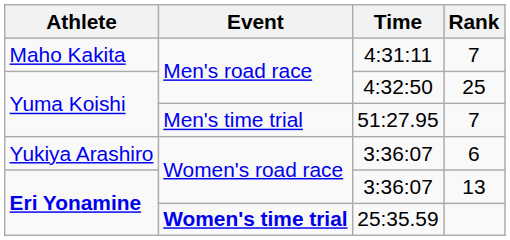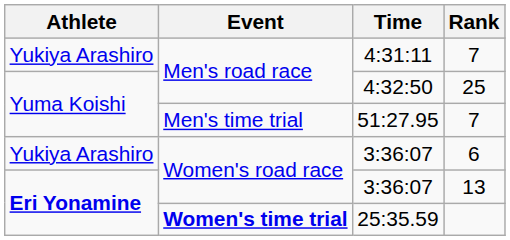 <table class=wikitable style=font-size:90%;text-align:center>
 <tr>
 <th>Athlete</th>
 <th>Event</th>
 <th>Time</th>
 <th>Rank</th>
 </tr>
 <tr align=center>
-<td align=left><a href='#'>Maho Kakita</a></td>
+<td align=left><a href='#'>Yukiya Arashiro</a></td>
 <td align=left rowspan="2"><a href='#'>Men's road race</a></td>
 <td>4:31:11</td>
 <td>7</td>
 </tr>
 <tr align=center>
 <td align=left rowspan="2"><a href='#'>Yuma Koishi</a></td>
 <td>4:32:50</td>
 <td>25</td>
 </tr>
 <tr align=center>
 <td align=left><a href='#'>Men's time trial</a></td>
 <td>51:27.95</td>
 <td>7</td>
 </tr>
 <tr align=center>
 <td align=left><a href='#'>Yukiya Arashiro</a></td>
 <td align=left rowspan="2"><a href='#'>Women's road race</a></td>
 <td>3:36:07</td>
 <td>6</td>
 </tr>
 <tr align=center>
 <td align=left rowspan="2"><strong><a href='#'>Eri Yonamine</a></strong></td>
 <td>3:36:07</td>
 <td>13</td>
 </tr>
 <tr align=center>
 <td align=left><strong><a href='#'>Women's time trial</a></strong></td>
 <td>25:35.59</td>
 <td></td>
 </tr>
 </table>
